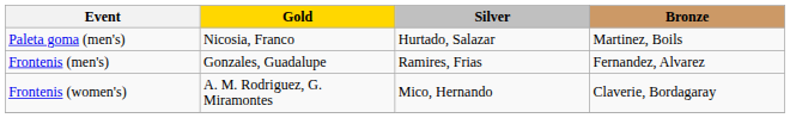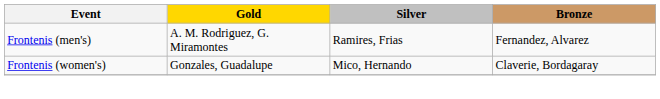 <table class="wikitable" style="max-width: 23cm; width: 100%">
 <tr>
 <th scope="col">Event</th>
 <th scope="col" style="background-color:gold; width:25%">Gold</th>
 <th scope="col" style="background-color:silver; width:25%; width:25%">Silver</th>
 <th scope="col" style="background-color:#cc9966; width:25%">Bronze</th>
 </tr>
 <tr>
-<td><a href='#'>Paleta goma</a> (men's)</td>
-<td> Nicosia, Franco</td>
-<td> Hurtado, Salazar</td>
-<td> Martinez, Boils</td>
-</tr>
-<tr>
 <td><a href='#'>Frontenis</a> (men's)</td>
-<td> Gonzales, Guadalupe</td>
+<td> A. M. Rodriguez, G. Miramontes</td>
 <td> Ramires, Frias</td>
 <td> Fernandez, Alvarez</td>
 </tr>
 <tr>
 <td><a href='#'>Frontenis</a> (women's)</td>
-<td> A. M. Rodriguez, G. Miramontes</td>
+<td> Gonzales, Guadalupe</td>
 <td> Mico, Hernando</td>
 <td> Claverie, Bordagaray</td>
 </tr>
 <tr>
 </tr>
 </table>
